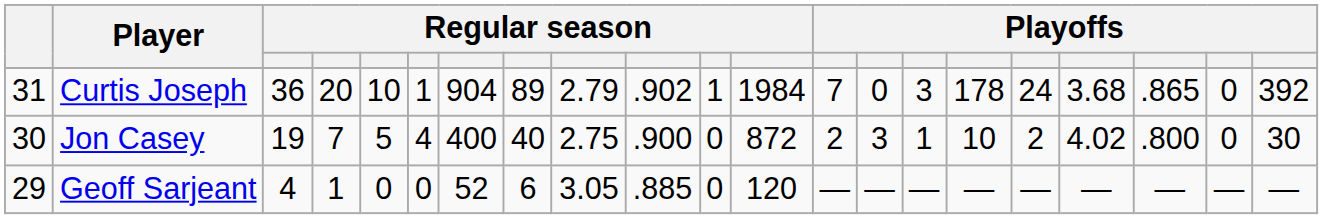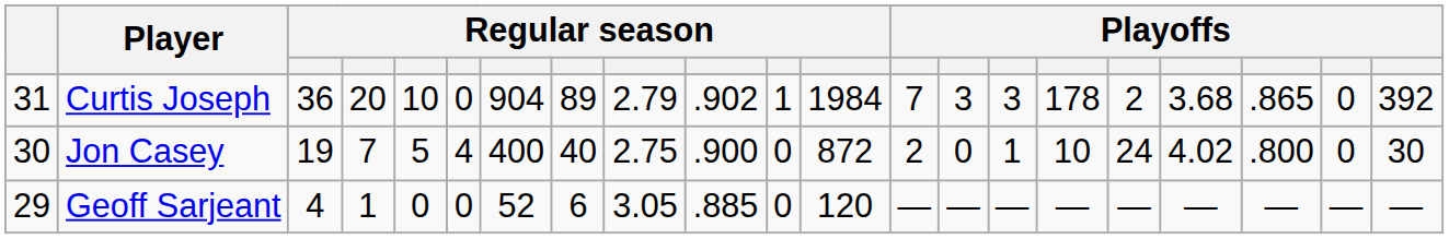 <table class="wikitable plainrowheaders" style="text-align:center;">
 <tr>
 <th scope="col" rowspan="2"></th>
 <th scope="col" rowspan="2">Player</th>
 <th scope=colgroup colspan=10>Regular season</th>
 <th scope=colgroup colspan=9>Playoffs</th>
 </tr>
 <tr>
 <th scope="col"></th>
 <th scope="col"></th>
 <th scope="col"></th>
 <th scope="col"></th>
 <th scope="col"></th>
 <th scope="col"></th>
 <th scope="col"></th>
 <th scope="col"></th>
 <th scope="col"></th>
 <th scope="col"></th>
 <th scope="col"></th>
 <th scope="col"></th>
 <th scope="col"></th>
 <th scope="col"></th>
 <th scope="col"></th>
 <th scope="col"></th>
 <th scope="col"></th>
 <th scope="col"></th>
 <th scope="col"></th>
 </tr>
 <tr>
 <td scope="row">31</td>
 <td align="left"><a href='#'>Curtis Joseph</a></td>
 <td>36</td>
 <td>20</td>
 <td>10</td>
-<td>1</td>
+<td>0</td>
 <td>904</td>
 <td>89</td>
 <td>2.79</td>
 <td>.902</td>
 <td>1</td>
 <td>1984</td>
 <td>7</td>
-<td>0</td>
+<td>3</td>
 <td>3</td>
 <td>178</td>
-<td>24</td>
+<td>2</td>
 <td>3.68</td>
 <td>.865</td>
 <td>0</td>
 <td>392</td>
 </tr>
 <tr>
 <td scope="row">30</td>
 <td align="left"><a href='#'>Jon Casey</a></td>
 <td>19</td>
 <td>7</td>
 <td>5</td>
 <td>4</td>
 <td>400</td>
 <td>40</td>
 <td>2.75</td>
 <td>.900</td>
 <td>0</td>
 <td>872</td>
 <td>2</td>
-<td>3</td>
+<td>0</td>
 <td>1</td>
 <td>10</td>
-<td>2</td>
+<td>24</td>
 <td>4.02</td>
 <td>.800</td>
 <td>0</td>
 <td>30</td>
 </tr>
 <tr>
 <td scope="row">29</td>
 <td align="left"><a href='#'>Geoff Sarjeant</a></td>
 <td>4</td>
 <td>1</td>
 <td>0</td>
 <td>0</td>
 <td>52</td>
 <td>6</td>
 <td>3.05</td>
 <td>.885</td>
 <td>0</td>
 <td>120</td>
 <td>—</td>
 <td>—</td>
 <td>—</td>
 <td>—</td>
 <td>—</td>
 <td>—</td>
 <td>—</td>
 <td>—</td>
 <td>—</td>
 </tr>
 </table>
